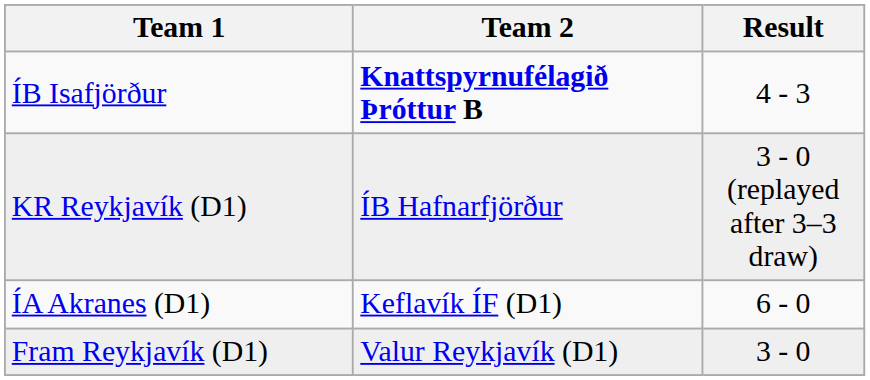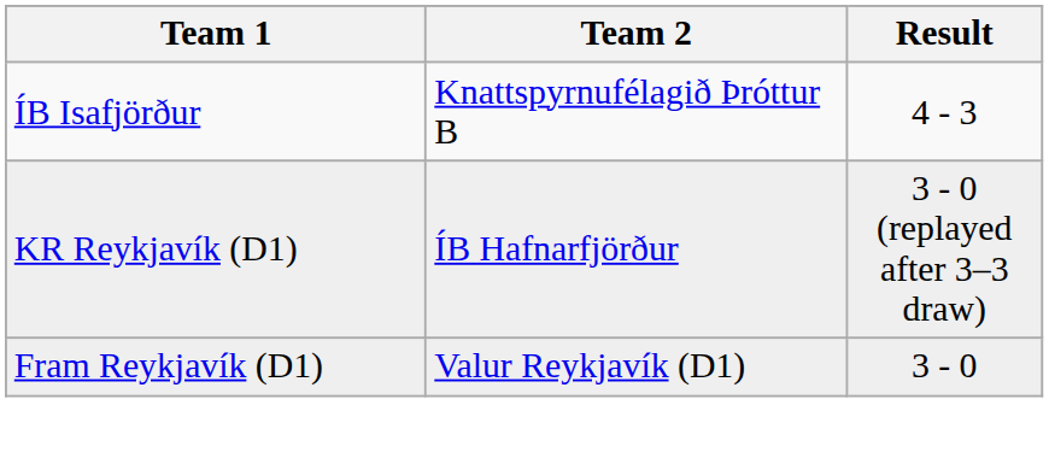 <table class="wikitable">
 <tr>
 <th width="180">Team 1</th>
 <th width="180">Team 2</th>
 <th width="80">Result</th>
 </tr>
 <tr>
 <td><a href='#'>ÍB Isafjörður</a></td>
-<td><strong><a href='#'>Knattspyrnufélagið Þróttur</a> B</strong></td>
+<td><a href='#'>Knattspyrnufélagið Þróttur</a> B</td>
 <td align="center">4 - 3</td>
 </tr>
 <tr style="background:#EFEFEF">
 <td><a href='#'>KR Reykjavík</a> (D1)</td>
 <td><a href='#'>ÍB Hafnarfjörður</a></td>
 <td align="center">3 - 0 (replayed after 3–3 draw)</td>
 </tr>
-<tr>
-<td><a href='#'>ÍA Akranes</a> (D1)</td>
-<td><a href='#'>Keflavík ÍF</a> (D1)</td>
-<td align="center">6 - 0</td>
-</tr>
 <tr style="background:#EFEFEF">
 <td><a href='#'>Fram Reykjavík</a> (D1)</td>
 <td><a href='#'>Valur Reykjavík</a> (D1)</td>
 <td align="center">3 - 0</td>
 </tr>
 </table>
